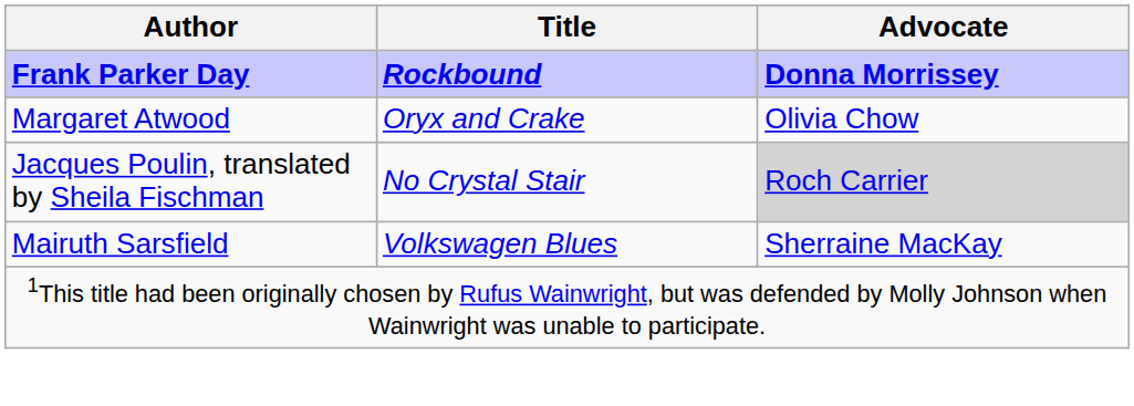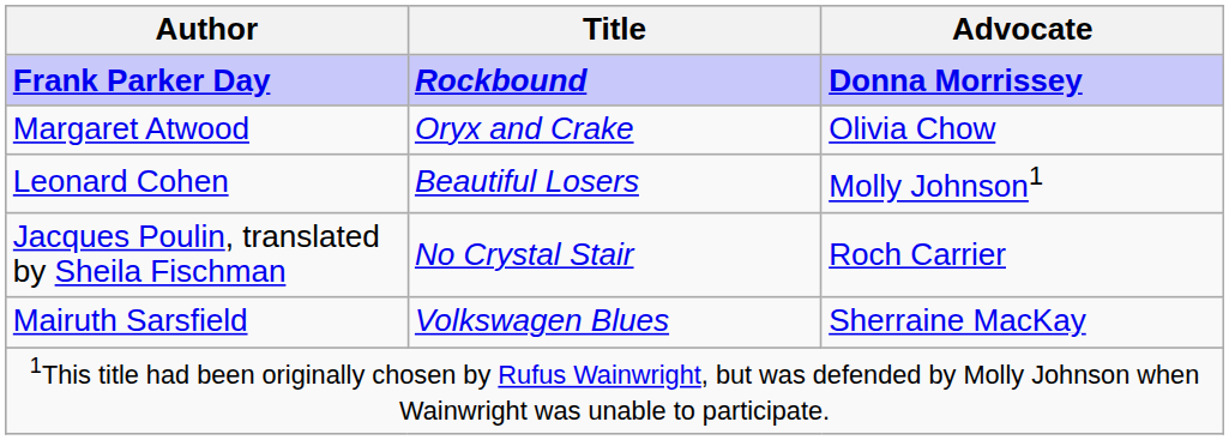 <table class="wikitable" style="width:100%;">
 <tr>
 <th width=33%>Author</th>
 <th width=34%>Title</th>
 <th width=34%>Advocate</th>
 </tr>
 <tr>
 <td style="background:#C8C8FA"><strong><a href='#'>Frank Parker Day</a></strong></td>
 <td style="background:#C8C8FA"><strong><em><a href='#'>Rockbound</a></em></strong></td>
 <td style="background:#C8C8FA"><strong><a href='#'>Donna Morrissey</a></strong></td>
 </tr>
 <tr>
 <td><a href='#'>Margaret Atwood</a></td>
 <td><em><a href='#'>Oryx and Crake</a></em></td>
 <td><a href='#'>Olivia Chow</a></td>
 </tr>
 <tr>
+<td><a href='#'>Leonard Cohen</a></td>
+<td><em><a href='#'>Beautiful Losers</a></em></td>
+<td><a href='#'>Molly Johnson</a><sup>1</sup></td>
+</tr>
+<tr>
 <td><a href='#'>Jacques Poulin</a>, translated by <a href='#'>Sheila Fischman</a></td>
 <td><em><a href='#'>No Crystal Stair</a></em></td>
-<td style="background: lightgrey;"><a href='#'>Roch Carrier</a></td>
+<td><a href='#'>Roch Carrier</a></td>
 </tr>
 <tr>
 <td><a href='#'>Mairuth Sarsfield</a></td>
 <td><em><a href='#'>Volkswagen Blues</a></em></td>
 <td><a href='#'>Sherraine MacKay</a></td>
 </tr>
 <tr>
 <td colspan="3" style="text-align:center;"><small><sup>1</sup>This title had been originally chosen by <a href='#'>Rufus Wainwright</a>, but was defended by Molly Johnson when Wainwright was unable to participate.</small></td>
 </tr>
 </table>
